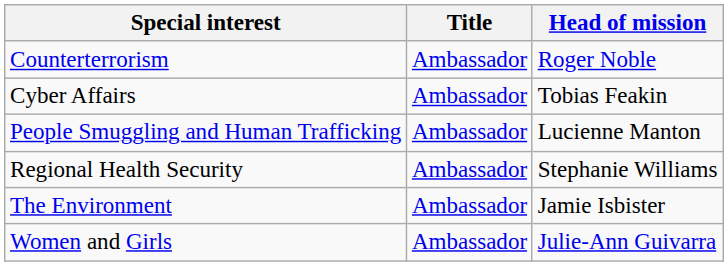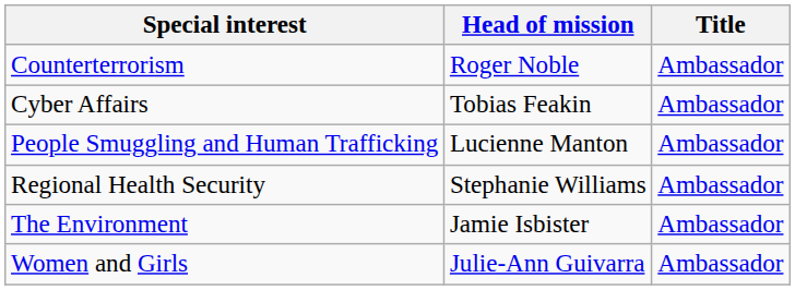 <table class="wikitable">
 <tr valign="middle">
 <th>Special interest</th>
+<th><a href='#'>Head of mission</a></th>
 <th>Title</th>
-<th><a href='#'>Head of mission</a></th>
 </tr>
 <tr>
 <td><a href='#'>Counterterrorism</a></td>
+<td><a href='#'>Roger Noble</a></td>
 <td><a href='#'>Ambassador</a></td>
-<td><a href='#'>Roger Noble</a></td>
 </tr>
 <tr>
 <td>Cyber Affairs</td>
+<td>Tobias Feakin</td>
 <td><a href='#'>Ambassador</a></td>
-<td>Tobias Feakin</td>
 </tr>
 <tr>
 <td><a href='#'>People Smuggling and Human Trafficking</a></td>
+<td>Lucienne Manton</td>
 <td><a href='#'>Ambassador</a></td>
-<td>Lucienne Manton</td>
 </tr>
 <tr>
 <td>Regional Health Security</td>
+<td>Stephanie Williams</td>
 <td><a href='#'>Ambassador</a></td>
-<td>Stephanie Williams</td>
 </tr>
 <tr>
 <td><a href='#'>The Environment</a></td>
+<td>Jamie Isbister</td>
 <td><a href='#'>Ambassador</a></td>
-<td>Jamie Isbister</td>
 </tr>
 <tr>
 <td><a href='#'>Women</a> and <a href='#'>Girls</a></td>
+<td><a href='#'>Julie-Ann Guivarra</a></td>
 <td><a href='#'>Ambassador</a></td>
-<td><a href='#'>Julie-Ann Guivarra</a></td>
 </tr>
 </table>
